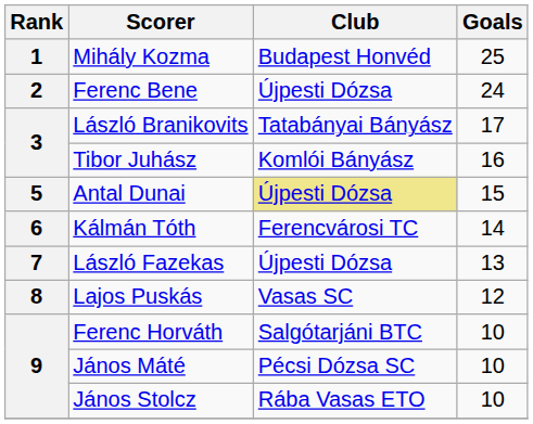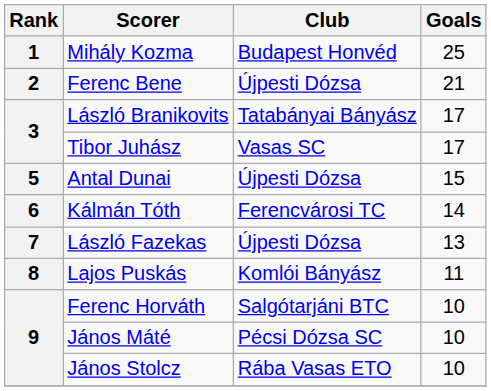 <table class="wikitable" style="text-align:center">
 <tr>
 <th>Rank</th>
 <th>Scorer</th>
 <th>Club</th>
 <th>Goals</th>
 </tr>
 <tr>
 <th rowspan="1">1</th>
 <td align=left> <a href='#'>Mihály Kozma</a></td>
 <td align=left><a href='#'>Budapest Honvéd</a></td>
 <td>25</td>
 </tr>
 <tr>
 <th rowspan="1">2</th>
 <td align=left> <a href='#'>Ferenc Bene</a></td>
 <td align=left><a href='#'>Újpesti Dózsa</a></td>
-<td>24</td>
+<td>21</td>
 </tr>
 <tr>
 <th rowspan="2">3</th>
 <td align=left> <a href='#'>László Branikovits</a></td>
 <td align=left><a href='#'>Tatabányai Bányász</a></td>
 <td>17</td>
 </tr>
 <tr>
 <td align=left> <a href='#'>Tibor Juhász</a></td>
-<td align=left><a href='#'>Komlói Bányász</a></td>
-<td>16</td>
+<td align=left><a href='#'>Vasas SC</a></td>
+<td>17</td>
 </tr>
 <tr>
 <th rowspan="1">5</th>
 <td align=left> <a href='#'>Antal Dunai</a></td>
-<td align=left style="background: khaki;"><a href='#'>Újpesti Dózsa</a></td>
+<td align=left><a href='#'>Újpesti Dózsa</a></td>
 <td>15</td>
 </tr>
 <tr>
 <th rowspan="1">6</th>
 <td align=left> <a href='#'>Kálmán Tóth</a></td>
 <td align=left><a href='#'>Ferencvárosi TC</a></td>
 <td>14</td>
 </tr>
 <tr>
 <th rowspan="1">7</th>
 <td align=left> <a href='#'>László Fazekas</a></td>
 <td align=left><a href='#'>Újpesti Dózsa</a></td>
 <td>13</td>
 </tr>
 <tr>
 <th rowspan="1">8</th>
 <td align=left> <a href='#'>Lajos Puskás</a></td>
-<td align=left><a href='#'>Vasas SC</a></td>
-<td>12</td>
+<td align=left><a href='#'>Komlói Bányász</a></td>
+<td>11</td>
 </tr>
 <tr>
 <th rowspan="3">9</th>
 <td align=left> <a href='#'>Ferenc Horváth</a></td>
 <td align=left><a href='#'>Salgótarjáni BTC</a></td>
 <td>10</td>
 </tr>
 <tr>
 <td align=left> <a href='#'>János Máté</a></td>
 <td align=left><a href='#'>Pécsi Dózsa SC</a></td>
 <td>10</td>
 </tr>
 <tr>
 <td align=left> <a href='#'>János Stolcz</a></td>
 <td align=left><a href='#'>Rába Vasas ETO</a></td>
 <td>10</td>
 </tr>
 <tr>
 </tr>
 </table>
